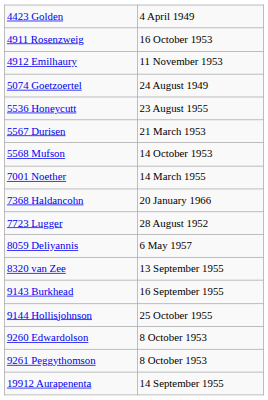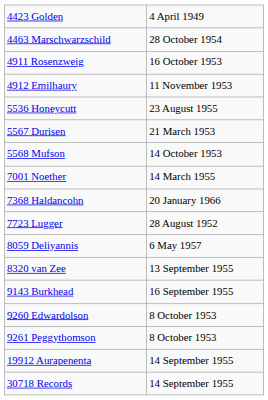 <table class="wikitable" style="font-size: 89%; float: left; width: 24em; margin-right: 1em; line-height: 1.65em;">
 <tr>
 <td><a href='#'>4423 Golden</a></td>
 <td>4 April 1949</td>
+</tr>
+<tr>
+<td><a href='#'>4463 Marschwarzschild</a></td>
+<td>28 October 1954</td>
 </tr>
 <tr>
 <td><a href='#'>4911 Rosenzweig</a></td>
 <td>16 October 1953</td>
 </tr>
 <tr>
 <td><a href='#'>4912 Emilhaury</a></td>
 <td>11 November 1953</td>
-</tr>
-<tr>
-<td><a href='#'>5074 Goetzoertel</a></td>
-<td>24 August 1949</td>
 </tr>
 <tr>
 <td><a href='#'>5536 Honeycutt</a></td>
 <td>23 August 1955</td>
 </tr>
 <tr>
 <td><a href='#'>5567 Durisen</a></td>
 <td>21 March 1953</td>
 </tr>
 <tr>
 <td><a href='#'>5568 Mufson</a></td>
 <td>14 October 1953</td>
 </tr>
 <tr>
 <td><a href='#'>7001 Noether</a></td>
 <td>14 March 1955</td>
 </tr>
 <tr>
 <td><a href='#'>7368 Haldancohn</a></td>
 <td>20 January 1966</td>
 </tr>
 <tr>
 <td><a href='#'>7723 Lugger</a></td>
 <td>28 August 1952</td>
 </tr>
 <tr>
 <td><a href='#'>8059 Deliyannis</a></td>
 <td>6 May 1957</td>
 </tr>
 <tr>
 <td><a href='#'>8320 van Zee</a></td>
 <td>13 September 1955</td>
 </tr>
 <tr>
 <td><a href='#'>9143 Burkhead</a></td>
 <td>16 September 1955</td>
 </tr>
 <tr>
-<td><a href='#'>9144 Hollisjohnson</a></td>
-<td>25 October 1955</td>
-</tr>
-<tr>
 <td><a href='#'>9260 Edwardolson</a></td>
 <td>8 October 1953</td>
 </tr>
 <tr>
 <td><a href='#'>9261 Peggythomson</a></td>
 <td>8 October 1953</td>
 </tr>
 <tr>
 <td><a href='#'>19912 Aurapenenta</a></td>
 <td>14 September 1955</td>
 </tr>
+<tr>
+<td><a href='#'>30718 Records</a></td>
+<td>14 September 1955</td>
+</tr>
 </table>
